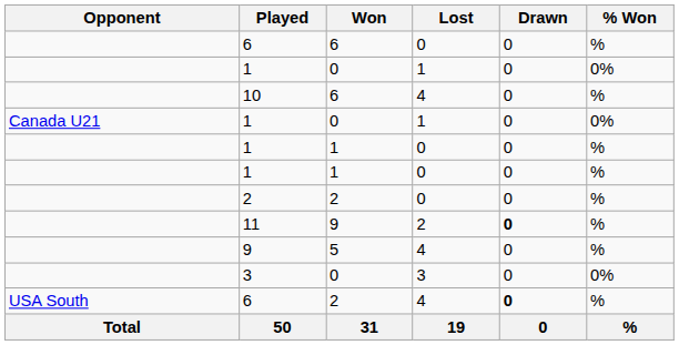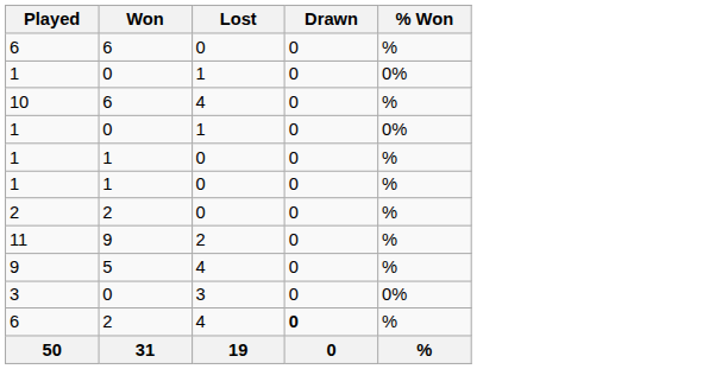 <table class="wikitable sortable" style="font-size:90%">
 <tr>
-<th width=200>Opponent</th>
 <th width=70>Played</th>
 <th width=70>Won</th>
 <th width=70>Lost</th>
 <th width=70>Drawn</th>
 <th width=70>% Won</th>
 </tr>
 <tr>
-<td align="left"></td>
 <td>6</td>
 <td>6</td>
 <td>0</td>
 <td>0</td>
 <td>%</td>
 </tr>
 <tr>
-<td align="left"></td>
 <td>1</td>
 <td>0</td>
 <td>1</td>
 <td>0</td>
 <td>0%</td>
 </tr>
 <tr>
-<td align="left"></td>
 <td>10</td>
 <td>6</td>
 <td>4</td>
 <td>0</td>
 <td>%</td>
 </tr>
 <tr>
-<td align="left"> <a href='#'>Canada U21</a></td>
 <td>1</td>
 <td>0</td>
 <td>1</td>
 <td>0</td>
 <td>0%</td>
 </tr>
 <tr>
-<td align="left"></td>
 <td>1</td>
 <td>1</td>
 <td>0</td>
 <td>0</td>
 <td>%</td>
 </tr>
 <tr>
-<td align="left"></td>
 <td>1</td>
 <td>1</td>
 <td>0</td>
 <td>0</td>
 <td>%</td>
 </tr>
 <tr>
-<td align="left"></td>
 <td>2</td>
 <td>2</td>
 <td>0</td>
 <td>0</td>
 <td>%</td>
 </tr>
 <tr>
-<td align="left"></td>
 <td>11</td>
 <td>9</td>
 <td>2</td>
-<td><strong>0</strong></td>
+<td>0</td>
 <td>%</td>
 </tr>
 <tr>
-<td align="left"></td>
 <td>9</td>
 <td>5</td>
 <td>4</td>
 <td>0</td>
 <td>%</td>
 </tr>
 <tr>
-<td align="left"></td>
 <td>3</td>
 <td>0</td>
 <td>3</td>
 <td>0</td>
 <td>0%</td>
 </tr>
 <tr>
-<td align="left"> <a href='#'>USA South</a></td>
 <td>6</td>
 <td>2</td>
 <td>4</td>
 <td><strong>0</strong></td>
 <td>%</td>
 </tr>
 <tr>
-<th>Total</th>
 <th><strong>50</strong></th>
 <th><strong>31</strong></th>
 <th><strong>19</strong></th>
 <th><strong>0</strong></th>
 <th><strong>%</strong></th>
 </tr>
 </table>
